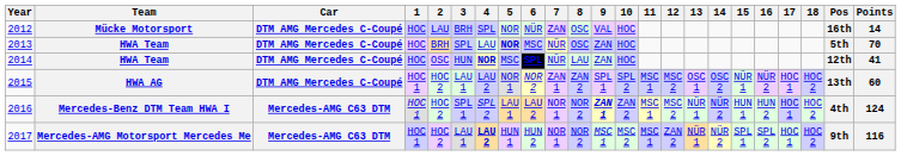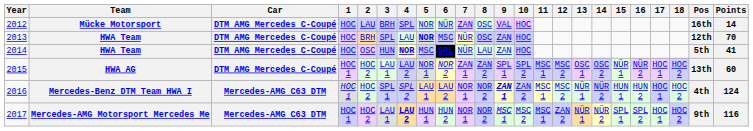 <table class="wikitable" style="text-align:center; font-size:85%">
 <tr>
 <th>Year</th>
 <th>Team</th>
 <th>Car</th>
 <th>1</th>
 <th>2</th>
 <th>3</th>
 <th>4</th>
 <th>5</th>
 <th>6</th>
 <th>7</th>
 <th>8</th>
 <th>9</th>
 <th>10</th>
 <th>11</th>
 <th>12</th>
 <th>13</th>
 <th>14</th>
 <th>15</th>
 <th>16</th>
 <th>17</th>
 <th>18</th>
 <th>Pos</th>
 <th>Points</th>
 </tr>
 <tr>
 <td><a href='#'>2012</a></td>
 <th nowrap><a href='#'>Mücke Motorsport</a></th>
 <th nowrap><a href='#'>DTM AMG Mercedes C-Coupé</a></th>
 <td style="background:#CFCFFF;"><a href='#'>HOC</a><br></td>
 <td style="background:#CFCFFF;"><a href='#'>LAU</a><br></td>
 <td style="background:#CFCFFF;"><a href='#'>BRH</a><br></td>
 <td style="background:#CFCFFF;"><a href='#'>SPL</a><br></td>
 <td style="background:#dfffdf;"><a href='#'>NOR</a><br></td>
 <td style="background:#dfffdf;"><a href='#'>NÜR</a><br></td>
 <td style="background:#EFCFFF;"><a href='#'>ZAN</a><br></td>
 <td style="background:#dfffdf;"><a href='#'>OSC</a><br></td>
 <td style="background:#EFCFFF;"><a href='#'>VAL</a><br></td>
 <td style="background:#EFCFFF;"><a href='#'>HOC</a><br></td>
 <td></td>
 <td></td>
 <td></td>
 <td></td>
 <td></td>
 <td></td>
 <td></td>
 <td></td>
 <th>16th</th>
 <th>14</th>
 </tr>
 <tr>
 <td><a href='#'>2013</a></td>
 <th nowrap><a href='#'>HWA Team</a></th>
 <th nowrap><a href='#'>DTM AMG Mercedes C-Coupé</a></th>
 <td style="background:#EFCFFF;"><a href='#'>HOC</a><br></td>
 <td style="background:#FFDF9F;"><a href='#'>BRH</a><br></td>
 <td style="background:#CFCFFF;"><a href='#'>SPL</a><br></td>
 <td style="background:#DFFFDF;"><a href='#'>LAU</a><br></td>
 <td style="background:#DFDFDF;"><strong><a href='#'>NOR</a></strong><br></td>
 <td style="background:#CFCFFF;"><a href='#'>MSC</a><br></td>
 <td style="background:#FFFFBF;"><a href='#'>NÜR</a><br></td>
 <td style="background:#CFCFFF;"><a href='#'>OSC</a><br></td>
 <td style="background:#CFCFFF;"><a href='#'>ZAN</a><br></td>
 <td style="background:#CFCFFF;"><a href='#'>HOC</a><br></td>
 <td></td>
 <td></td>
 <td></td>
 <td></td>
 <td></td>
 <td></td>
 <td></td>
 <td></td>
-<th>5th</th>
+<th>12th</th>
 <th>70</th>
 </tr>
 <tr>
 <td><a href='#'>2014</a></td>
 <th nowrap><a href='#'>HWA Team</a></th>
 <th nowrap><a href='#'>DTM AMG Mercedes C-Coupé</a></th>
 <td style="background:#CFCFFF;"><a href='#'>HOC</a><br></td>
 <td style="background:#EFCFFF;"><a href='#'>OSC</a><br></td>
 <td style="background:#CFCFFF;"><a href='#'>HUN</a><br></td>
 <td style="background:#FFFFBF;"><strong><a href='#'>NOR</a></strong><br></td>
 <td style="background:#CFCFFF;"><a href='#'>MSC</a><br></td>
 <td style="background:#000000; color:white"><strong><a href='#'><span>SPL</span></a></strong><br></td>
 <td style="background:#DFFFDF;"><a href='#'>NÜR</a><br></td>
 <td style="background:#DFFFDF;"><a href='#'>LAU</a><br></td>
 <td style="background:#DFFFDF;"><a href='#'>ZAN</a><br></td>
 <td style="background:#CFCFFF;"><a href='#'>HOC</a><br></td>
 <td></td>
 <td></td>
 <td></td>
 <td></td>
 <td></td>
 <td></td>
 <td></td>
 <td></td>
-<th>12th</th>
+<th>5th</th>
 <th>41</th>
 </tr>
 <tr>
 <td><a href='#'>2015</a></td>
 <th nowrap><a href='#'>HWA AG</a></th>
 <th nowrap><a href='#'>DTM AMG Mercedes C-Coupé</a></th>
 <td style="background:#EFCFFF;"><a href='#'>HOC<br>1</a><br></td>
 <td style="background:#DFFFDF;"><a href='#'>HOC<br>2</a><br></td>
 <td style="background:#DFFFDF;"><a href='#'>LAU<br>1</a><br></td>
 <td style="background:#CFCFFF;"><a href='#'>LAU<br>2</a><br></td>
 <td style="background:#DFDFDF;"><a href='#'>NOR<br>1</a><br></td>
 <td style="background:#FFFFBF;"><em><a href='#'>NOR<br>2</a></em><br></td>
 <td style="background:#EFCFFF;"><a href='#'>ZAN<br>1</a><br></td>
 <td style="background:#CFCFFF;"><a href='#'>ZAN<br>2</a><br></td>
 <td style="background:#EFCFFF;"><a href='#'>SPL<br>1</a><br></td>
 <td style="background:#CFCFFF;"><a href='#'>SPL<br>2</a><br></td>
 <td style="background:#CFCFFF;"><a href='#'>MSC<br>1</a><br></td>
 <td style="background:#CFCFFF;"><a href='#'>MSC<br>2</a><br></td>
 <td style="background:#EFCFFF;"><a href='#'>OSC<br>1</a><br></td>
 <td style="background:#CFCFFF;"><a href='#'>OSC<br>2</a><br></td>
 <td style="background:#DFFFDF;"><a href='#'>NÜR<br>1</a><br></td>
 <td style="background:#EFCFFF;"><a href='#'>NÜR<br>2</a><br></td>
 <td style="background:#EFCFFF;"><a href='#'>HOC<br>1</a><br></td>
 <td style="background:#CFCFFF;"><a href='#'>HOC<br>2</a><br></td>
 <th>13th</th>
 <th>60</th>
 </tr>
 <tr>
 <td><a href='#'>2016</a></td>
 <th nowrap><a href='#'>Mercedes-Benz DTM Team HWA I</a></th>
 <th nowrap><a href='#'>Mercedes-AMG C63 DTM</a></th>
 <td style="background:#DFDFDF;"><em><a href='#'>HOC<br>1</a></em><br></td>
 <td style="background:#DFFFDF;"><a href='#'>HOC<br>2</a><br></td>
 <td style="background:#CFCFFF;"><a href='#'>SPL<br>1</a><br></td>
 <td style="background:#CFCFFF;"><em><a href='#'>SPL<br>2</a></em><br></td>
 <td style="background:#FFDF9F;"><a href='#'>LAU<br>1</a><br></td>
 <td style="background:#FFDF9F;"><a href='#'>LAU<br>2</a><br></td>
 <td style="background:#EFCFFF;"><a href='#'>NOR<br>1</a><br></td>
 <td style="background:#CFCFFF;"><a href='#'>NOR<br>2</a><br></td>
 <td style="background:#FFFFBF;"><strong><em><a href='#'>ZAN<br>1</a></em></strong><br></td>
 <td style="background:#CFCFFF;"><a href='#'>ZAN<br>2</a><br></td>
 <td style="background:#FFFFBF;"><a href='#'>MSC<br>1</a><br></td>
 <td style="background:#DFFFDF;"><a href='#'>MSC<br>2</a><br></td>
 <td style="background:#DFFFDF;"><a href='#'>NÜR<br>1</a><br></td>
 <td style="background:#CFCFFF;"><a href='#'>NÜR<br>2</a><br></td>
 <td style="background:#DFFFDF;"><a href='#'>HUN<br>1</a><br></td>
 <td style="background:#DFFFDF;"><a href='#'>HUN<br>2</a><br></td>
 <td style="background:#CFCFFF;"><a href='#'>HOC<br>1</a><br></td>
 <td style="background:#DFFFDF;"><a href='#'>HOC<br>2</a><br></td>
 <th>4th</th>
 <th>124</th>
 </tr>
 <tr>
 <td><a href='#'>2017</a></td>
 <th nowrap><a href='#'>Mercedes-AMG Motorsport Mercedes Me</a></th>
 <th nowrap><a href='#'>Mercedes-AMG C63 DTM</a></th>
 <td style="background:#CFCFFF;"><a href='#'>HOC<br>1</a><br></td>
 <td style="background:#EFCFFF;"><a href='#'>HOC<br>2</a><br></td>
 <td style="background:#DFDFDF;"><a href='#'>LAU<br>1</a><br></td>
 <td style="background:#FFDF9F;"><strong><a href='#'>LAU<br>2</a></strong><br></td>
 <td style="background:#EFCFFF;"><a href='#'>HUN<br>1</a><br></td>
 <td style="background:#DFFFDF;"><a href='#'>HUN<br>2</a><br></td>
 <td style="background:#EFCFFF;"><a href='#'>NOR<br>1</a><br></td>
 <td style="background:#CFCFFF;"><a href='#'>NOR<br>2</a><br></td>
 <td style="background:#DFFFDF;"><em><a href='#'>MSC<br>1</a></em><br></td>
 <td style="background:#DFFFDF;"><a href='#'>MSC<br>2</a><br></td>
 <td style="background:#CFCFFF;"><a href='#'>MSC<br>1</a><br></td>
 <td style="background:#CFCFFF;"><a href='#'>ZAN<br>2</a><br></td>
 <td style="background:#FFDF9F;"><a href='#'>NÜR<br>1</a><br></td>
 <td style="background:#FFFFBF;"><a href='#'>NÜR<br>2</a><br></td>
 <td style="background:#DFFFDF;"><a href='#'>SPL<br>1</a><br></td>
 <td style="background:#DFFFDF;"><a href='#'>SPL<br>2</a><br></td>
 <td style="background:#DFFFDF;"><a href='#'>HOC<br>1</a><br></td>
 <td style="background:#CFCFFF;"><a href='#'>HOC<br>2</a><br></td>
 <th>9th</th>
 <th>116</th>
 </tr>
 </table>
